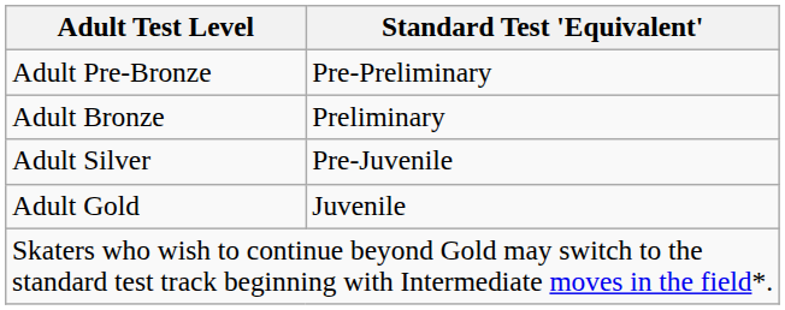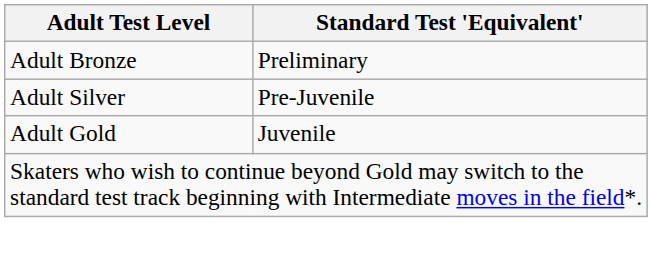 <table class="wikitable">
 <tr>
 <th>Adult Test Level</th>
 <th>Standard Test 'Equivalent'</th>
-</tr>
-<tr>
-<td>Adult Pre-Bronze</td>
-<td>Pre-Preliminary</td>
 </tr>
 <tr>
 <td>Adult Bronze</td>
 <td>Preliminary</td>
 </tr>
 <tr>
 <td>Adult Silver</td>
 <td>Pre-Juvenile</td>
 </tr>
 <tr>
 <td>Adult Gold</td>
 <td>Juvenile</td>
 </tr>
 <tr>
 <td colspan="2">Skaters who wish to continue beyond Gold may switch to the <br>standard test track beginning with Intermediate <a href='#'>moves in the field</a>*.</td>
 </tr>
 </table>
